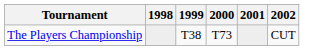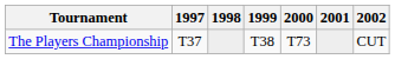 <table class="wikitable" style="font-size:95%;text-align:center;">
 <tr>
 <th>Tournament</th>
+<th>1997</th>
 <th>1998</th>
 <th>1999</th>
 <th>2000</th>
 <th>2001</th>
 <th>2002</th>
 </tr>
 <tr>
 <td align=left><a href='#'>The Players Championship</a></td>
+<td>T37</td>
 <td style="background:#eeeeee;"></td>
 <td>T38</td>
 <td>T73</td>
 <td style="background:#eeeeee;"></td>
 <td>CUT</td>
 </tr>
 </table>
